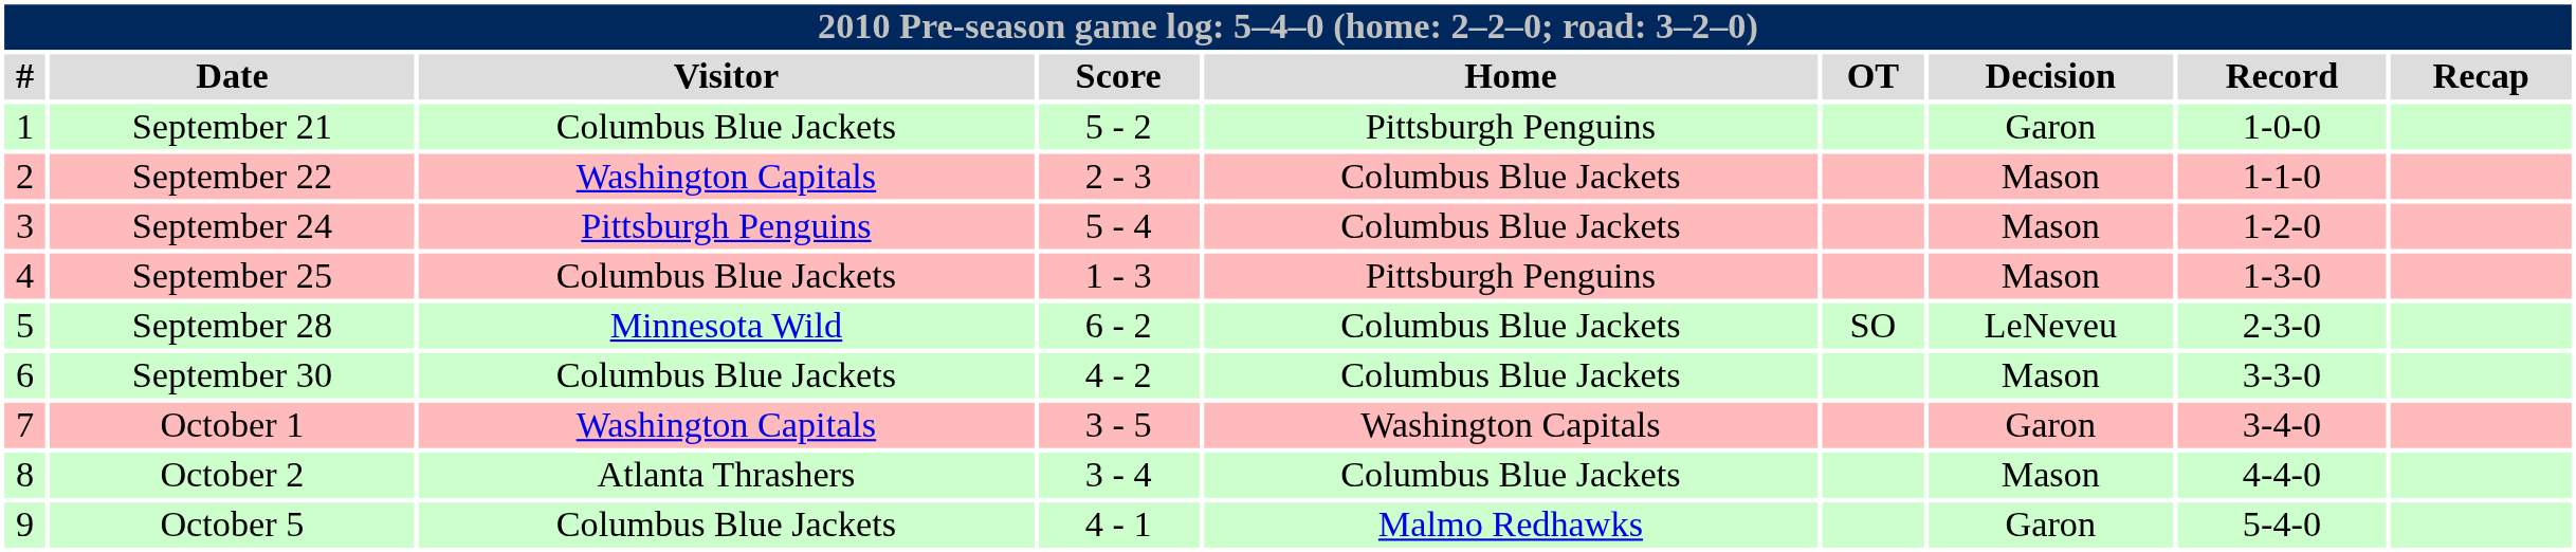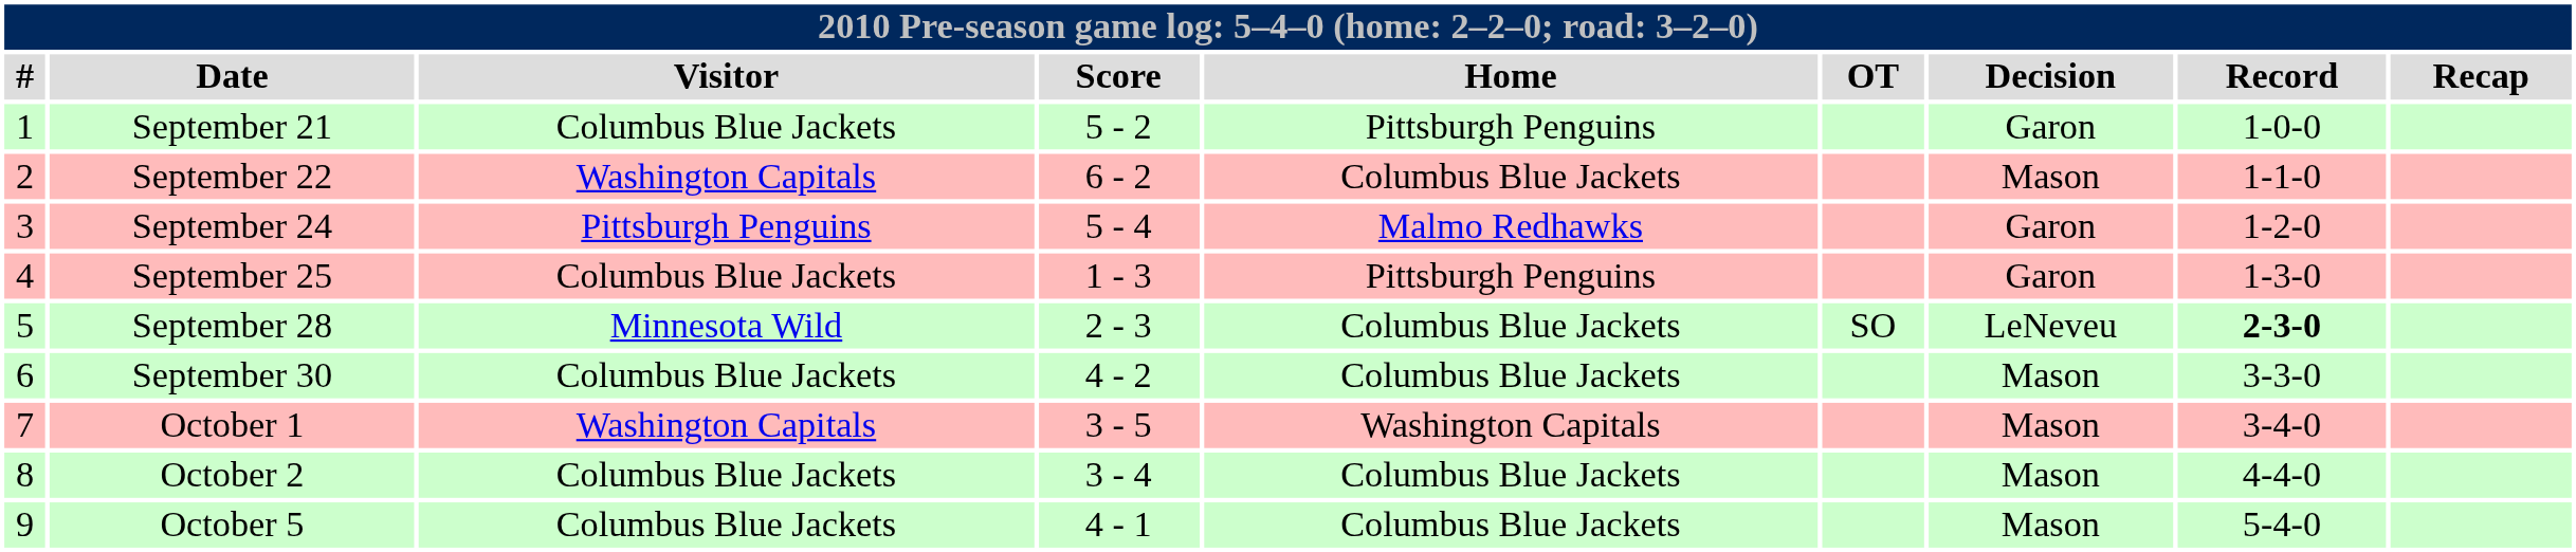 <table class="toccolours collapsible collapsed" width=90% style="clear:both; margin:1.5em auto; text-align:center">
 <tr>
 <th colspan=11 style="background:#00285D; color:silver;">2010 Pre-season game log: 5–4–0 (home: 2–2–0; road: 3–2–0)</th>
 </tr>
 <tr align="center" bgcolor="#dddddd">
 <td><strong>#</strong></td>
 <td><strong>Date</strong></td>
 <td><strong>Visitor</strong></td>
 <td><strong>Score</strong></td>
 <td><strong>Home</strong></td>
 <td><strong>OT</strong></td>
 <td><strong>Decision</strong></td>
 <td><strong>Record</strong></td>
 <td><strong>Recap</strong></td>
 </tr>
 <tr align="center" bgcolor="#ccffcc">
 <td>1</td>
 <td>September 21</td>
 <td>Columbus Blue Jackets</td>
 <td>5 - 2</td>
 <td>Pittsburgh Penguins</td>
 <td></td>
 <td>Garon</td>
 <td>1-0-0</td>
 <td></td>
 </tr>
 <tr align="center" bgcolor="#ffbbbb">
 <td>2</td>
 <td>September 22</td>
 <td><a href='#'>Washington Capitals</a></td>
-<td>2 - 3</td>
+<td>6 - 2</td>
 <td>Columbus Blue Jackets</td>
 <td></td>
 <td>Mason</td>
 <td>1-1-0</td>
 <td></td>
 </tr>
 <tr align="center" bgcolor="#ffbbbb">
 <td>3</td>
 <td>September 24</td>
 <td><a href='#'>Pittsburgh Penguins</a></td>
 <td>5 - 4</td>
-<td>Columbus Blue Jackets</td>
+<td><a href='#'>Malmo Redhawks</a></td>
 <td></td>
-<td>Mason</td>
+<td>Garon</td>
 <td>1-2-0</td>
 <td></td>
 </tr>
 <tr align="center" bgcolor="ffbbbb">
 <td>4</td>
 <td>September 25</td>
 <td>Columbus Blue Jackets</td>
 <td>1 - 3</td>
 <td>Pittsburgh Penguins</td>
 <td></td>
-<td>Mason</td>
+<td>Garon</td>
 <td>1-3-0</td>
 <td></td>
 </tr>
 <tr align="center" bgcolor="#ccffcc">
 <td>5</td>
 <td>September 28</td>
 <td><a href='#'>Minnesota Wild</a></td>
-<td>6 - 2</td>
+<td>2 - 3</td>
 <td>Columbus Blue Jackets</td>
 <td>SO</td>
 <td>LeNeveu</td>
-<td>2-3-0</td>
+<td><strong>2-3-0</strong></td>
 <td></td>
 </tr>
 <tr align="center" bgcolor="#ccffcc">
 <td>6</td>
 <td>September 30</td>
 <td>Columbus Blue Jackets</td>
 <td>4 - 2</td>
 <td>Columbus Blue Jackets</td>
 <td></td>
 <td>Mason</td>
 <td>3-3-0</td>
 <td></td>
 </tr>
 <tr align="center" bgcolor="#ffbbbb">
 <td>7</td>
 <td>October 1</td>
 <td><a href='#'>Washington Capitals</a></td>
 <td>3 - 5</td>
 <td>Washington Capitals</td>
 <td></td>
-<td>Garon</td>
+<td>Mason</td>
 <td>3-4-0</td>
 <td></td>
 </tr>
 <tr align="center" bgcolor="#ccffcc">
 <td>8</td>
 <td>October 2</td>
-<td>Atlanta Thrashers</td>
+<td>Columbus Blue Jackets</td>
 <td>3 - 4</td>
 <td>Columbus Blue Jackets</td>
 <td></td>
 <td>Mason</td>
 <td>4-4-0</td>
 <td></td>
 </tr>
 <tr align="center" bgcolor="#ccffcc">
 <td>9</td>
 <td>October 5</td>
 <td>Columbus Blue Jackets</td>
 <td>4 - 1</td>
-<td><a href='#'>Malmo Redhawks</a></td>
+<td>Columbus Blue Jackets</td>
 <td></td>
-<td>Garon</td>
+<td>Mason</td>
 <td>5-4-0</td>
 <td></td>
 </tr>
 </table>
